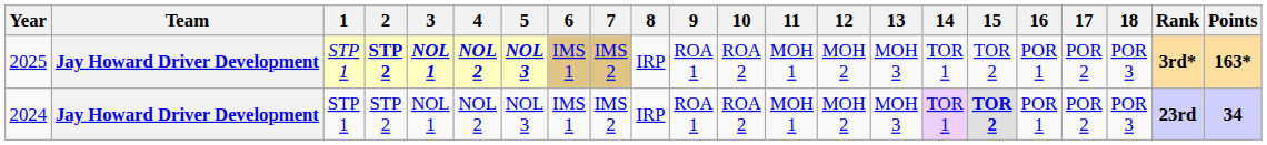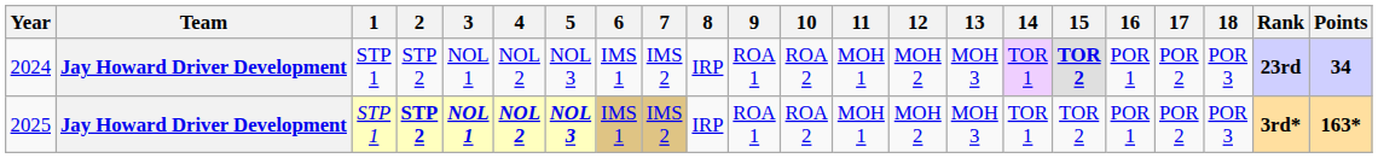 <table class="wikitable" style="text-align:center; font-size:85%">
 <tr>
 <th>Year</th>
 <th>Team</th>
 <th>1</th>
 <th>2</th>
 <th>3</th>
 <th>4</th>
 <th>5</th>
 <th>6</th>
 <th>7</th>
 <th>8</th>
 <th>9</th>
 <th>10</th>
 <th>11</th>
 <th>12</th>
 <th>13</th>
 <th>14</th>
 <th>15</th>
 <th>16</th>
 <th>17</th>
 <th>18</th>
 <th>Rank</th>
 <th>Points</th>
 </tr>
 <tr>
+<td><a href='#'>2024</a></td>
+<th nowrap><a href='#'>Jay Howard Driver Development</a></th>
+<td style="background:#;"><a href='#'>STP<br>1</a><br></td>
+<td style="background:#;"><a href='#'>STP<br>2</a><br></td>
+<td style="background:#;"><a href='#'>NOL<br>1</a><br></td>
+<td style="background:#;"><a href='#'>NOL<br>2</a><br></td>
+<td style="background:#;"><a href='#'>NOL<br>3</a><br></td>
+<td style="background:#;"><a href='#'>IMS<br>1</a><br></td>
+<td style="background:#;"><a href='#'>IMS<br>2</a><br></td>
+<td style="background:#;"><a href='#'>IRP</a><br></td>
+<td style="background:#;"><a href='#'>ROA<br>1</a><br></td>
+<td style="background:#;"><a href='#'>ROA<br>2</a><br></td>
+<td style="background:#;"><a href='#'>MOH<br>1</a><br></td>
+<td style="background:#;"><a href='#'>MOH<br>2</a><br></td>
+<td style="background:#;"><a href='#'>MOH<br>3</a><br></td>
+<td style="background:#EFCFFF;"><a href='#'>TOR<br>1</a><br></td>
+<td style="background:#DFDFDF;"><strong><a href='#'>TOR<br>2</a></strong><br></td>
+<td style="background:#;"><a href='#'>POR<br>1</a><br></td>
+<td style="background:#;"><a href='#'>POR<br>2</a><br></td>
+<td style="background:#;"><a href='#'>POR<br>3</a><br></td>
+<th style="background:#CFCFFF;">23rd</th>
+<th style="background:#CFCFFF;">34</th>
+</tr>
+<tr>
 <td><a href='#'>2025</a></td>
 <th><a href='#'>Jay Howard Driver Development</a></th>
 <td style="background:#FFFFBF;"><em><a href='#'>STP<br>1</a></em><br></td>
 <td style="background:#FFFFBF;"><strong><a href='#'>STP<br>2</a></strong><br></td>
 <td style="background:#FFFFBF;"><strong><em><a href='#'>NOL<br>1</a></em></strong><br></td>
 <td style="background:#FFFFBF;"><strong><em><a href='#'>NOL<br>2</a></em></strong><br></td>
 <td style="background:#FFFFBF;"><strong><em><a href='#'>NOL<br>3</a></em></strong><br></td>
 <td style="background:#DFC484;"><a href='#'>IMS<br>1</a><br></td>
 <td style="background:#DFC484;"><a href='#'>IMS<br>2</a><br></td>
 <td style="background:#;"><a href='#'>IRP</a><br></td>
 <td style="background:#;"><a href='#'>ROA<br>1</a><br></td>
 <td style="background:#;"><a href='#'>ROA<br>2</a><br></td>
 <td style="background:#;"><a href='#'>MOH<br>1</a><br></td>
 <td style="background:#;"><a href='#'>MOH<br>2</a><br></td>
 <td style="background:#;"><a href='#'>MOH<br>3</a><br></td>
 <td style="background:#;"><a href='#'>TOR<br>1</a><br></td>
 <td style="background:#;"><a href='#'>TOR<br>2</a><br></td>
 <td style="background:#;"><a href='#'>POR<br>1</a><br></td>
 <td style="background:#;"><a href='#'>POR<br>2</a><br></td>
 <td style="background:#;"><a href='#'>POR<br>3</a><br></td>
 <th style="background:#FFDF9F;">3rd*</th>
 <th style="background:#FFDF9F;">163*</th>
 </tr>
-<tr>
-<td><a href='#'>2024</a></td>
-<th nowrap><a href='#'>Jay Howard Driver Development</a></th>
-<td style="background:#;"><a href='#'>STP<br>1</a><br></td>
-<td style="background:#;"><a href='#'>STP<br>2</a><br></td>
-<td style="background:#;"><a href='#'>NOL<br>1</a><br></td>
-<td style="background:#;"><a href='#'>NOL<br>2</a><br></td>
-<td style="background:#;"><a href='#'>NOL<br>3</a><br></td>
-<td style="background:#;"><a href='#'>IMS<br>1</a><br></td>
-<td style="background:#;"><a href='#'>IMS<br>2</a><br></td>
-<td style="background:#;"><a href='#'>IRP</a><br></td>
-<td style="background:#;"><a href='#'>ROA<br>1</a><br></td>
-<td style="background:#;"><a href='#'>ROA<br>2</a><br></td>
-<td style="background:#;"><a href='#'>MOH<br>1</a><br></td>
-<td style="background:#;"><a href='#'>MOH<br>2</a><br></td>
-<td style="background:#;"><a href='#'>MOH<br>3</a><br></td>
-<td style="background:#EFCFFF;"><a href='#'>TOR<br>1</a><br></td>
-<td style="background:#DFDFDF;"><strong><a href='#'>TOR<br>2</a></strong><br></td>
-<td style="background:#;"><a href='#'>POR<br>1</a><br></td>
-<td style="background:#;"><a href='#'>POR<br>2</a><br></td>
-<td style="background:#;"><a href='#'>POR<br>3</a><br></td>
-<th style="background:#CFCFFF;">23rd</th>
-<th style="background:#CFCFFF;">34</th>
-</tr>
 </table>
